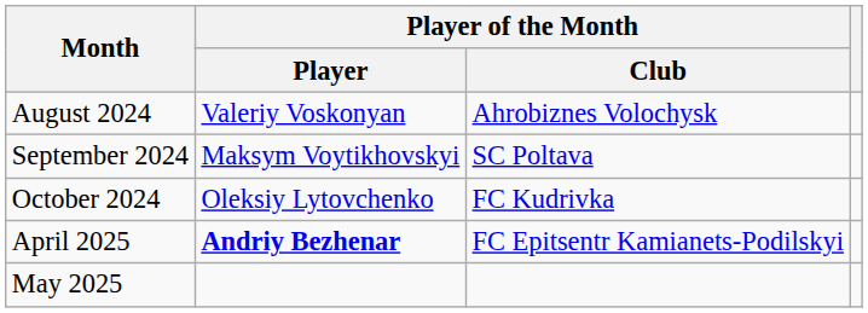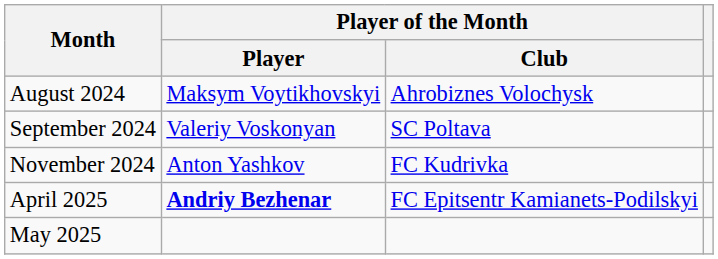 <table class="wikitable">
 <tr>
 <th rowspan="2">Month</th>
 <th colspan="2">Player of the Month</th>
 <th rowspan="2"></th>
 </tr>
 <tr>
 <th>Player</th>
 <th>Club</th>
 </tr>
 <tr>
 <td>August 2024</td>
-<td> <a href='#'>Valeriy Voskonyan</a></td>
+<td> <a href='#'>Maksym Voytikhovskyi</a></td>
 <td><a href='#'>Ahrobiznes Volochysk</a></td>
 <td align=center></td>
 </tr>
 <tr>
 <td>September 2024</td>
-<td> <a href='#'>Maksym Voytikhovskyi</a></td>
+<td> <a href='#'>Valeriy Voskonyan</a></td>
 <td><a href='#'>SC Poltava</a></td>
 <td align=center></td>
 </tr>
 <tr>
-<td>October 2024</td>
-<td> <a href='#'>Oleksiy Lytovchenko</a></td>
+<td>November 2024</td>
+<td> <a href='#'>Anton Yashkov</a></td>
 <td><a href='#'>FC Kudrivka</a></td>
 <td align=center></td>
 </tr>
 <tr>
 <td>April 2025</td>
 <td><strong> <a href='#'>Andriy Bezhenar</a></strong></td>
 <td><a href='#'>FC Epitsentr Kamianets-Podilskyi</a></td>
 <td align=center></td>
 </tr>
 <tr>
 <td>May 2025</td>
 <td></td>
 <td></td>
 <td align=center></td>
 </tr>
 </table>
